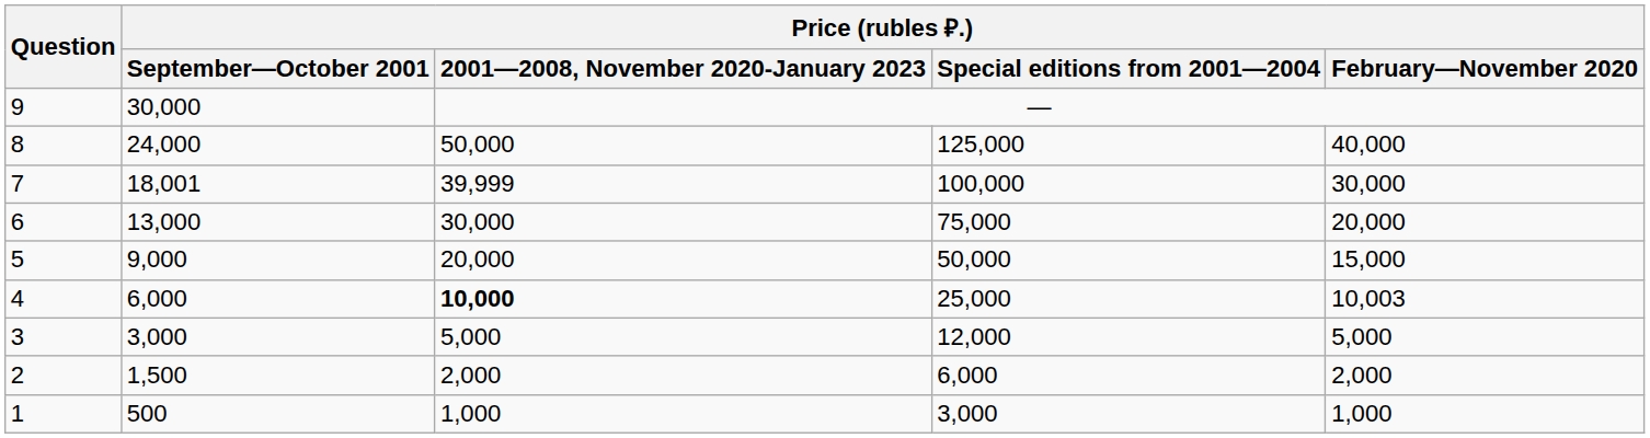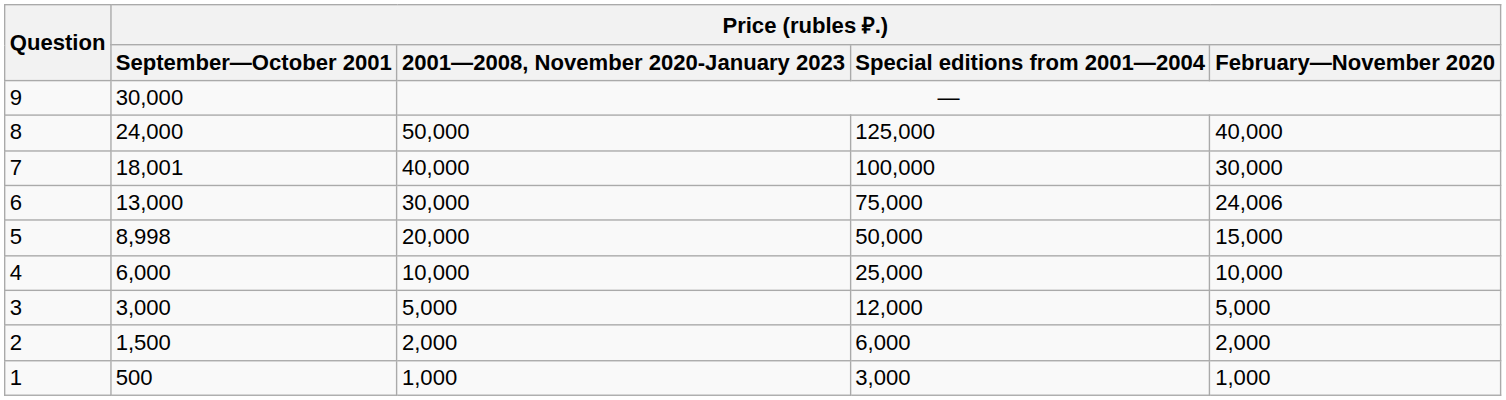 <table class="wikitable wikicenter">
 <tr>
 <th rowspan="2">Question</th>
 <th colspan="4">Price (rubles ₽.)</th>
 </tr>
 <tr>
 <th>September—October 2001</th>
 <th>2001—2008, November 2020-January 2023</th>
 <th>Special editions from 2001—2004</th>
 <th>February—November 2020</th>
 </tr>
 <tr>
 <td>9</td>
 <td>30,000</td>
 <td colspan="3" align = "center">—</td>
 </tr>
 <tr>
 <td>8</td>
 <td>24,000</td>
 <td>50,000</td>
 <td>125,000</td>
 <td>40,000</td>
 </tr>
 <tr>
 <td>7</td>
 <td>18,001</td>
-<td>39,999</td>
+<td>40,000</td>
 <td>100,000</td>
 <td>30,000</td>
 </tr>
 <tr>
 <td>6</td>
 <td>13,000</td>
 <td>30,000</td>
 <td>75,000</td>
-<td>20,000</td>
+<td>24,006</td>
 </tr>
 <tr>
 <td>5</td>
-<td>9,000</td>
+<td>8,998</td>
 <td>20,000</td>
 <td>50,000</td>
 <td>15,000</td>
 </tr>
 <tr>
 <td>4</td>
 <td>6,000</td>
-<td><strong>10,000</strong></td>
+<td>10,000</td>
 <td>25,000</td>
-<td>10,003</td>
+<td>10,000</td>
 </tr>
 <tr>
 <td>3</td>
 <td>3,000</td>
 <td>5,000</td>
 <td>12,000</td>
 <td>5,000</td>
 </tr>
 <tr>
 <td>2</td>
 <td>1,500</td>
 <td>2,000</td>
 <td>6,000</td>
 <td>2,000</td>
 </tr>
 <tr>
 <td>1</td>
 <td>500</td>
 <td>1,000</td>
 <td>3,000</td>
 <td>1,000</td>
 </tr>
 </table>
